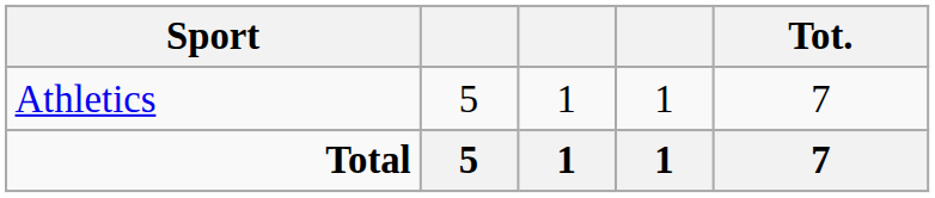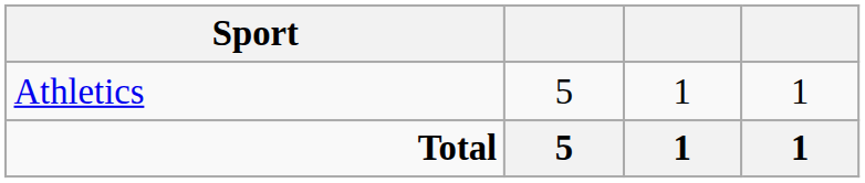 <table class="wikitable" width=30% style="font-size:100%; text-align:center;">
 <tr>
 <th>Sport</th>
 <th></th>
 <th></th>
 <th></th>
-<th>Tot.</th>
 </tr>
 <tr>
 <td align=left> <a href='#'>Athletics</a></td>
 <td>5</td>
 <td>1</td>
 <td>1</td>
-<td>7</td>
 </tr>
 <tr>
 <td align=right><strong>Total</strong></td>
 <th>5</th>
 <th>1</th>
 <th>1</th>
-<th>7</th>
 </tr>
 </table>
